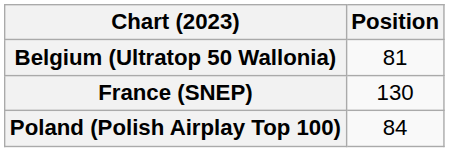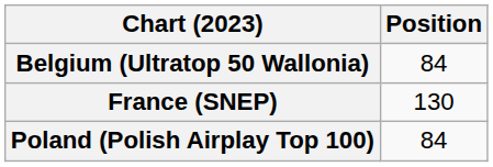 <table class="wikitable plainrowheaders" style="text-align:center">
 <tr>
 <th scope="col">Chart (2023)</th>
 <th scope="col">Position</th>
 </tr>
 <tr>
 <th scope="row">Belgium (Ultratop 50 Wallonia)</th>
-<td>81</td>
+<td>84</td>
 </tr>
 <tr>
 <th scope="row">France (SNEP)</th>
 <td>130</td>
 </tr>
 <tr>
 <th scope="row">Poland (Polish Airplay Top 100)</th>
 <td>84</td>
 </tr>
 </table>
